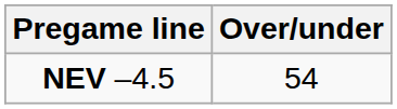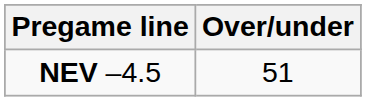 <table class="wikitable">
 <tr align="center">
 <th style=>Pregame line</th>
 <th style=>Over/under</th>
 </tr>
 <tr align="center">
 <td><strong>NEV</strong> –4.5</td>
-<td>54</td>
+<td>51</td>
 </tr>
 </table>
